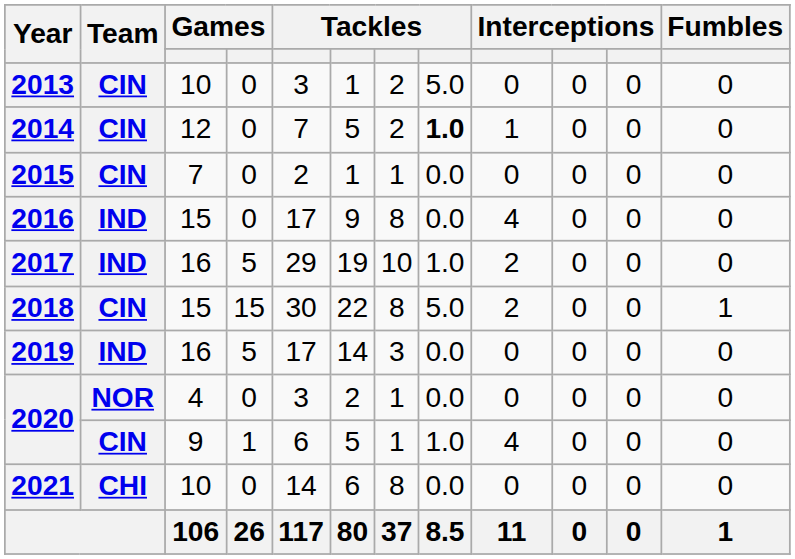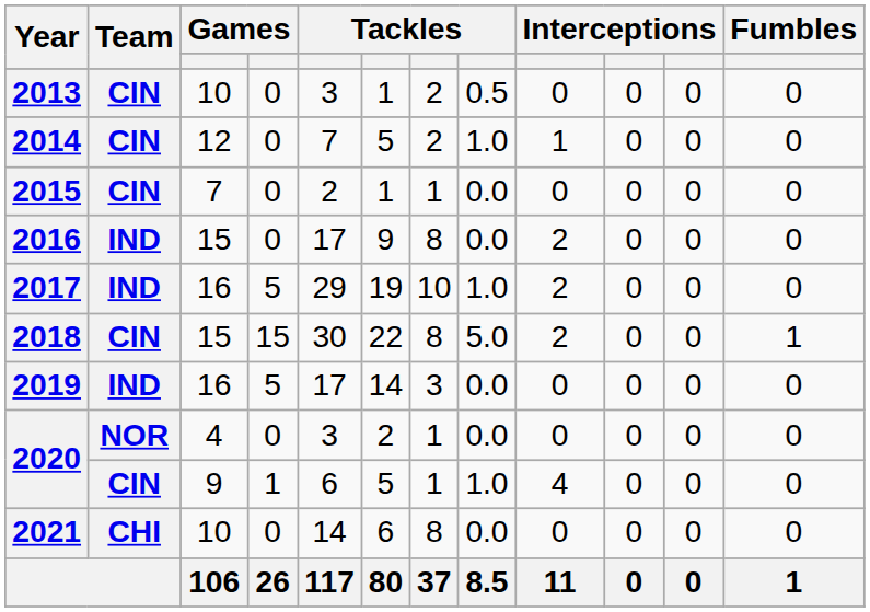 <table class="wikitable" style="text-align:center">
 <tr>
 <th rowspan="2">Year</th>
 <th rowspan="2">Team</th>
 <th colspan="2">Games</th>
 <th colspan="4">Tackles</th>
 <th colspan="3">Interceptions</th>
 <th>Fumbles</th>
 </tr>
 <tr>
 <th></th>
 <th></th>
 <th></th>
 <th></th>
 <th></th>
 <th></th>
 <th></th>
 <th></th>
 <th></th>
 <th></th>
 </tr>
 <tr>
 <th><a href='#'>2013</a></th>
 <th><a href='#'>CIN</a></th>
 <td>10</td>
 <td>0</td>
 <td>3</td>
 <td>1</td>
 <td>2</td>
-<td>5.0</td>
+<td>0.5</td>
 <td>0</td>
 <td>0</td>
 <td>0</td>
 <td>0</td>
 </tr>
 <tr>
 <th><a href='#'>2014</a></th>
 <th><a href='#'>CIN</a></th>
 <td>12</td>
 <td>0</td>
 <td>7</td>
 <td>5</td>
 <td>2</td>
-<td><strong>1.0</strong></td>
+<td>1.0</td>
 <td>1</td>
 <td>0</td>
 <td>0</td>
 <td>0</td>
 </tr>
 <tr>
 <th><a href='#'>2015</a></th>
 <th><a href='#'>CIN</a></th>
 <td>7</td>
 <td>0</td>
 <td>2</td>
 <td>1</td>
 <td>1</td>
 <td>0.0</td>
 <td>0</td>
 <td>0</td>
 <td>0</td>
 <td>0</td>
 </tr>
 <tr>
 <th><a href='#'>2016</a></th>
 <th><a href='#'>IND</a></th>
 <td>15</td>
 <td>0</td>
 <td>17</td>
 <td>9</td>
 <td>8</td>
 <td>0.0</td>
-<td>4</td>
+<td>2</td>
 <td>0</td>
 <td>0</td>
 <td>0</td>
 </tr>
 <tr>
 <th><a href='#'>2017</a></th>
 <th><a href='#'>IND</a></th>
 <td>16</td>
 <td>5</td>
 <td>29</td>
 <td>19</td>
 <td>10</td>
 <td>1.0</td>
 <td>2</td>
 <td>0</td>
 <td>0</td>
 <td>0</td>
 </tr>
 <tr>
 <th><a href='#'>2018</a></th>
 <th><a href='#'>CIN</a></th>
 <td>15</td>
 <td>15</td>
 <td>30</td>
 <td>22</td>
 <td>8</td>
 <td>5.0</td>
 <td>2</td>
 <td>0</td>
 <td>0</td>
 <td>1</td>
 </tr>
 <tr>
 <th><a href='#'>2019</a></th>
 <th><a href='#'>IND</a></th>
 <td>16</td>
 <td>5</td>
 <td>17</td>
 <td>14</td>
 <td>3</td>
 <td>0.0</td>
 <td>0</td>
 <td>0</td>
 <td>0</td>
 <td>0</td>
 </tr>
 <tr>
 <th rowspan="2"><a href='#'>2020</a></th>
 <th><a href='#'>NOR</a></th>
 <td>4</td>
 <td>0</td>
 <td>3</td>
 <td>2</td>
 <td>1</td>
 <td>0.0</td>
 <td>0</td>
 <td>0</td>
 <td>0</td>
 <td>0</td>
 </tr>
 <tr>
 <th><a href='#'>CIN</a></th>
 <td>9</td>
 <td>1</td>
 <td>6</td>
 <td>5</td>
 <td>1</td>
 <td>1.0</td>
 <td>4</td>
 <td>0</td>
 <td>0</td>
 <td>0</td>
 </tr>
 <tr>
 <th><a href='#'>2021</a></th>
 <th><a href='#'>CHI</a></th>
 <td>10</td>
 <td>0</td>
 <td>14</td>
 <td>6</td>
 <td>8</td>
 <td>0.0</td>
 <td>0</td>
 <td>0</td>
 <td>0</td>
 <td>0</td>
 </tr>
 <tr>
 <th colspan="2"></th>
 <th>106</th>
 <th>26</th>
 <th>117</th>
 <th>80</th>
 <th>37</th>
 <th>8.5</th>
 <th>11</th>
 <th>0</th>
 <th>0</th>
 <th>1</th>
 </tr>
 </table>
